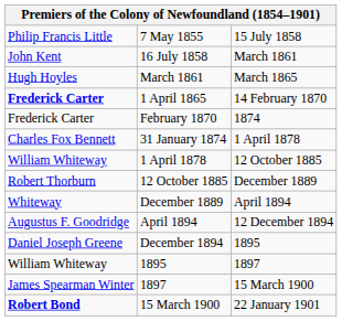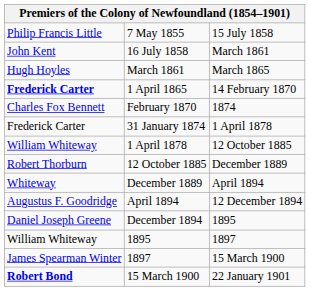 <table class="wikitable">
 <tr>
 <th colspan=7>Premiers of the Colony of Newfoundland (1854–1901)</th>
 </tr>
 <tr>
 <td><a href='#'>Philip Francis Little</a></td>
 <td>7 May 1855</td>
 <td>15 July 1858</td>
 </tr>
 <tr>
 <td><a href='#'>John Kent</a></td>
 <td>16 July 1858</td>
 <td>March 1861</td>
 </tr>
 <tr>
 <td><a href='#'>Hugh Hoyles</a></td>
 <td>March 1861</td>
 <td>March 1865</td>
 </tr>
 <tr>
 <td><strong><a href='#'>Frederick Carter</a></strong></td>
 <td>1 April 1865</td>
 <td>14 February 1870</td>
 </tr>
 <tr>
-<td>Frederick Carter</td>
+<td><a href='#'>Charles Fox Bennett</a></td>
 <td>February 1870</td>
 <td>1874</td>
 </tr>
 <tr>
-<td><a href='#'>Charles Fox Bennett</a></td>
+<td>Frederick Carter</td>
 <td>31 January 1874</td>
 <td>1 April 1878</td>
 </tr>
 <tr>
 <td><a href='#'>William Whiteway</a></td>
 <td>1 April 1878</td>
 <td>12 October 1885</td>
 </tr>
 <tr>
 <td><a href='#'>Robert Thorburn</a></td>
 <td>12 October 1885</td>
 <td>December 1889</td>
 </tr>
 <tr>
 <td><a href='#'>Whiteway</a></td>
 <td>December 1889</td>
 <td>April 1894</td>
 </tr>
 <tr>
 <td><a href='#'>Augustus F. Goodridge</a></td>
 <td>April 1894</td>
 <td>12 December 1894</td>
 </tr>
 <tr>
 <td><a href='#'>Daniel Joseph Greene</a></td>
 <td>December 1894</td>
 <td>1895</td>
 </tr>
 <tr>
 <td>William Whiteway</td>
 <td>1895</td>
 <td>1897</td>
 </tr>
 <tr>
 <td><a href='#'>James Spearman Winter</a></td>
 <td>1897</td>
 <td>15 March 1900</td>
 </tr>
 <tr>
 <td><strong><a href='#'>Robert Bond</a></strong></td>
 <td>15 March 1900</td>
 <td>22 January 1901</td>
 </tr>
 </table>
